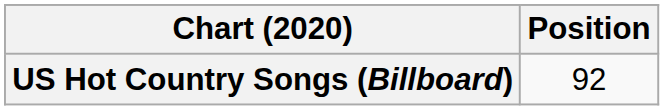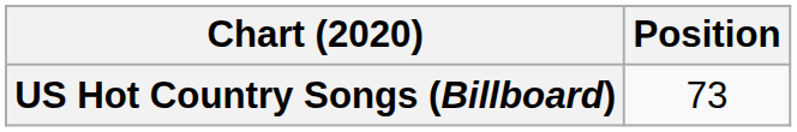 <table class="wikitable plainrowheaders" style="text-align:center">
 <tr>
 <th scope="col">Chart (2020)</th>
 <th scope="col">Position</th>
 </tr>
 <tr>
 <th scope="row">US Hot Country Songs (<em>Billboard</em>)</th>
-<td>92</td>
+<td>73</td>
 </tr>
 </table>
